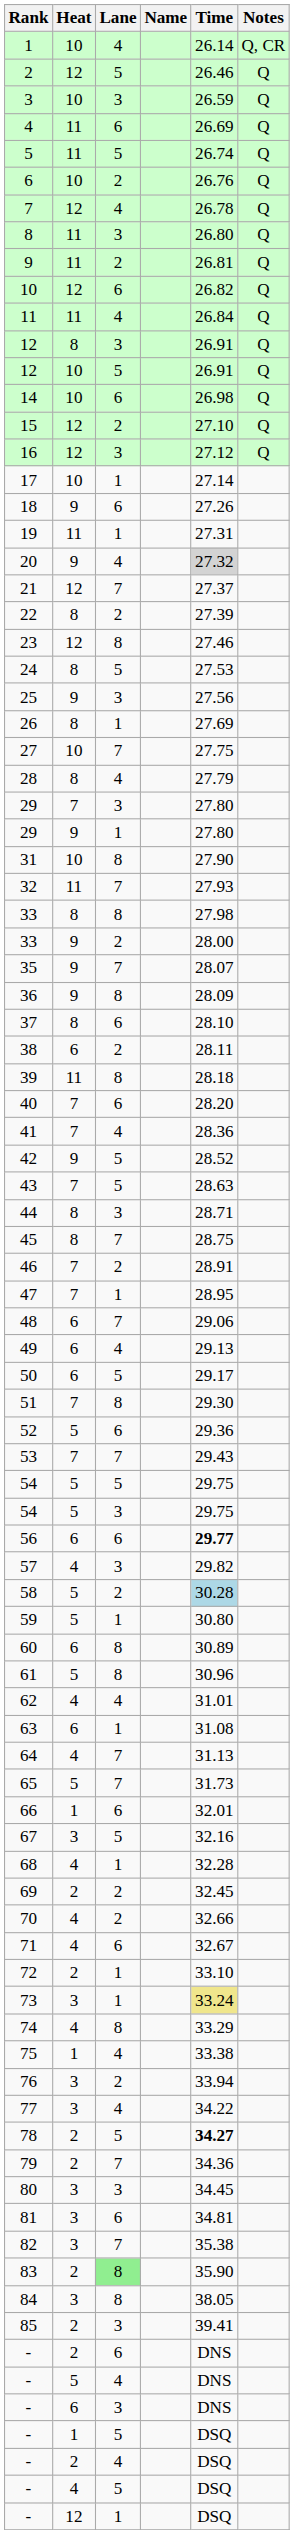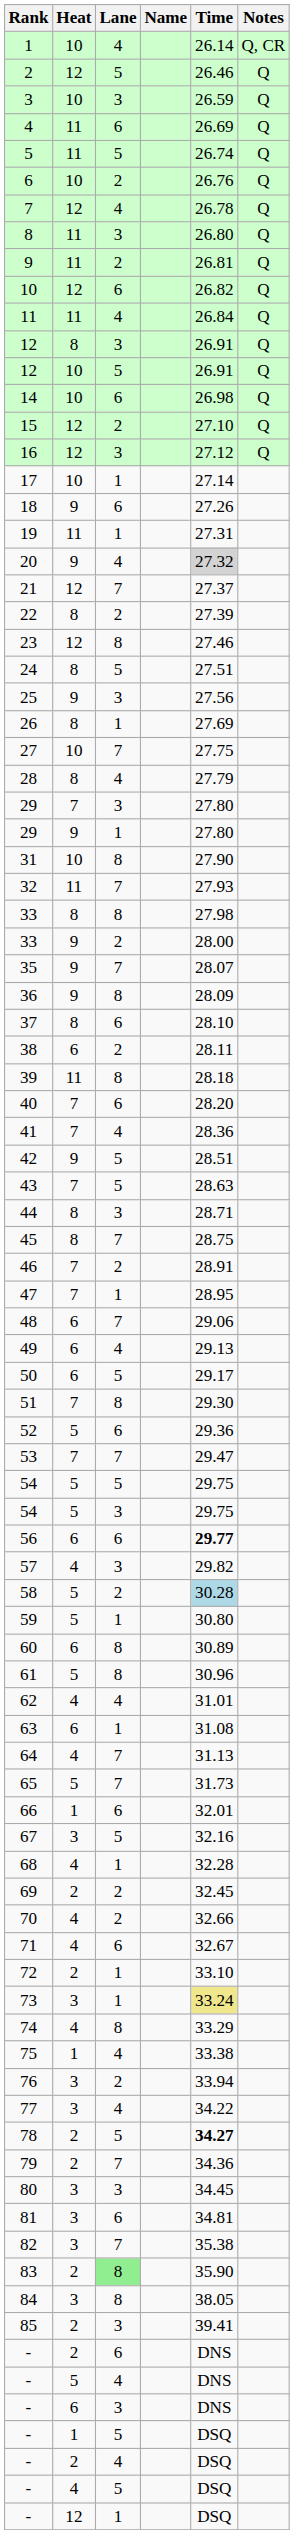 <table class="wikitable sortable" style="text-align:center">
 <tr>
 <th>Rank</th>
 <th>Heat</th>
 <th>Lane</th>
 <th>Name</th>
 <th>Time</th>
 <th>Notes</th>
 </tr>
 <tr bgcolor=ccffcc>
 <td>1</td>
 <td>10</td>
 <td>4</td>
 <td align=left></td>
 <td>26.14</td>
 <td>Q, CR</td>
 </tr>
 <tr bgcolor=ccffcc>
 <td>2</td>
 <td>12</td>
 <td>5</td>
 <td align=left></td>
 <td>26.46</td>
 <td>Q</td>
 </tr>
 <tr bgcolor=ccffcc>
 <td>3</td>
 <td>10</td>
 <td>3</td>
 <td align=left></td>
 <td>26.59</td>
 <td>Q</td>
 </tr>
 <tr bgcolor=ccffcc>
 <td>4</td>
 <td>11</td>
 <td>6</td>
 <td align=left></td>
 <td>26.69</td>
 <td>Q</td>
 </tr>
 <tr bgcolor=ccffcc>
 <td>5</td>
 <td>11</td>
 <td>5</td>
 <td align=left></td>
 <td>26.74</td>
 <td>Q</td>
 </tr>
 <tr bgcolor=ccffcc>
 <td>6</td>
 <td>10</td>
 <td>2</td>
 <td align=left></td>
 <td>26.76</td>
 <td>Q</td>
 </tr>
 <tr bgcolor=ccffcc>
 <td>7</td>
 <td>12</td>
 <td>4</td>
 <td align=left></td>
 <td>26.78</td>
 <td>Q</td>
 </tr>
 <tr bgcolor=ccffcc>
 <td>8</td>
 <td>11</td>
 <td>3</td>
 <td align=left></td>
 <td>26.80</td>
 <td>Q</td>
 </tr>
 <tr bgcolor=ccffcc>
 <td>9</td>
 <td>11</td>
 <td>2</td>
 <td align=left></td>
 <td>26.81</td>
 <td>Q</td>
 </tr>
 <tr bgcolor=ccffcc>
 <td>10</td>
 <td>12</td>
 <td>6</td>
 <td align=left></td>
 <td>26.82</td>
 <td>Q</td>
 </tr>
 <tr bgcolor=ccffcc>
 <td>11</td>
 <td>11</td>
 <td>4</td>
 <td align=left></td>
 <td>26.84</td>
 <td>Q</td>
 </tr>
 <tr bgcolor=ccffcc>
 <td>12</td>
 <td>8</td>
 <td>3</td>
 <td align=left></td>
 <td>26.91</td>
 <td>Q</td>
 </tr>
 <tr bgcolor=ccffcc>
 <td>12</td>
 <td>10</td>
 <td>5</td>
 <td align=left></td>
 <td>26.91</td>
 <td>Q</td>
 </tr>
 <tr bgcolor=ccffcc>
 <td>14</td>
 <td>10</td>
 <td>6</td>
 <td align=left></td>
 <td>26.98</td>
 <td>Q</td>
 </tr>
 <tr bgcolor=ccffcc>
 <td>15</td>
 <td>12</td>
 <td>2</td>
 <td align=left></td>
 <td>27.10</td>
 <td>Q</td>
 </tr>
 <tr bgcolor=ccffcc>
 <td>16</td>
 <td>12</td>
 <td>3</td>
 <td align=left></td>
 <td>27.12</td>
 <td>Q</td>
 </tr>
 <tr>
 <td>17</td>
 <td>10</td>
 <td>1</td>
 <td align=left></td>
 <td>27.14</td>
 <td></td>
 </tr>
 <tr>
 <td>18</td>
 <td>9</td>
 <td>6</td>
 <td align=left></td>
 <td>27.26</td>
 <td></td>
 </tr>
 <tr>
 <td>19</td>
 <td>11</td>
 <td>1</td>
 <td align=left></td>
 <td>27.31</td>
 <td></td>
 </tr>
 <tr>
 <td>20</td>
 <td>9</td>
 <td>4</td>
 <td align=left></td>
 <td style="background: lightgrey;">27.32</td>
 <td></td>
 </tr>
 <tr>
 <td>21</td>
 <td>12</td>
 <td>7</td>
 <td align=left></td>
 <td>27.37</td>
 <td></td>
 </tr>
 <tr>
 <td>22</td>
 <td>8</td>
 <td>2</td>
 <td align=left></td>
 <td>27.39</td>
 <td></td>
 </tr>
 <tr>
 <td>23</td>
 <td>12</td>
 <td>8</td>
 <td align=left></td>
 <td>27.46</td>
 <td></td>
 </tr>
 <tr>
 <td>24</td>
 <td>8</td>
 <td>5</td>
 <td align=left></td>
-<td>27.53</td>
+<td>27.51</td>
 <td></td>
 </tr>
 <tr>
 <td>25</td>
 <td>9</td>
 <td>3</td>
 <td align=left></td>
 <td>27.56</td>
 <td></td>
 </tr>
 <tr>
 <td>26</td>
 <td>8</td>
 <td>1</td>
 <td align=left></td>
 <td>27.69</td>
 <td></td>
 </tr>
 <tr>
 <td>27</td>
 <td>10</td>
 <td>7</td>
 <td align=left></td>
 <td>27.75</td>
 <td></td>
 </tr>
 <tr>
 <td>28</td>
 <td>8</td>
 <td>4</td>
 <td align=left></td>
 <td>27.79</td>
 <td></td>
 </tr>
 <tr>
 <td>29</td>
 <td>7</td>
 <td>3</td>
 <td align=left></td>
 <td>27.80</td>
 <td></td>
 </tr>
 <tr>
 <td>29</td>
 <td>9</td>
 <td>1</td>
 <td align=left></td>
 <td>27.80</td>
 <td></td>
 </tr>
 <tr>
 <td>31</td>
 <td>10</td>
 <td>8</td>
 <td align=left></td>
 <td>27.90</td>
 <td></td>
 </tr>
 <tr>
 <td>32</td>
 <td>11</td>
 <td>7</td>
 <td align=left></td>
 <td>27.93</td>
 <td></td>
 </tr>
 <tr>
 <td>33</td>
 <td>8</td>
 <td>8</td>
 <td align=left></td>
 <td>27.98</td>
 <td></td>
 </tr>
 <tr>
 <td>33</td>
 <td>9</td>
 <td>2</td>
 <td align=left></td>
 <td>28.00</td>
 <td></td>
 </tr>
 <tr>
 <td>35</td>
 <td>9</td>
 <td>7</td>
 <td align=left></td>
 <td>28.07</td>
 <td></td>
 </tr>
 <tr>
 <td>36</td>
 <td>9</td>
 <td>8</td>
 <td align=left></td>
 <td>28.09</td>
 <td></td>
 </tr>
 <tr>
 <td>37</td>
 <td>8</td>
 <td>6</td>
 <td align=left></td>
 <td>28.10</td>
 <td></td>
 </tr>
 <tr>
 <td>38</td>
 <td>6</td>
 <td>2</td>
 <td align=left></td>
 <td>28.11</td>
 <td></td>
 </tr>
 <tr>
 <td>39</td>
 <td>11</td>
 <td>8</td>
 <td align=left></td>
 <td>28.18</td>
 <td></td>
 </tr>
 <tr>
 <td>40</td>
 <td>7</td>
 <td>6</td>
 <td align=left></td>
 <td>28.20</td>
 <td></td>
 </tr>
 <tr>
 <td>41</td>
 <td>7</td>
 <td>4</td>
 <td align=left></td>
 <td>28.36</td>
 <td></td>
 </tr>
 <tr>
 <td>42</td>
 <td>9</td>
 <td>5</td>
 <td align=left></td>
-<td>28.52</td>
+<td>28.51</td>
 <td></td>
 </tr>
 <tr>
 <td>43</td>
 <td>7</td>
 <td>5</td>
 <td align=left></td>
 <td>28.63</td>
 <td></td>
 </tr>
 <tr>
 <td>44</td>
 <td>8</td>
 <td>3</td>
 <td align=left></td>
 <td>28.71</td>
 <td></td>
 </tr>
 <tr>
 <td>45</td>
 <td>8</td>
 <td>7</td>
 <td align=left></td>
 <td>28.75</td>
 <td></td>
 </tr>
 <tr>
 <td>46</td>
 <td>7</td>
 <td>2</td>
 <td align=left></td>
 <td>28.91</td>
 <td></td>
 </tr>
 <tr>
 <td>47</td>
 <td>7</td>
 <td>1</td>
 <td align=left></td>
 <td>28.95</td>
 <td></td>
 </tr>
 <tr>
 <td>48</td>
 <td>6</td>
 <td>7</td>
 <td align=left></td>
 <td>29.06</td>
 <td></td>
 </tr>
 <tr>
 <td>49</td>
 <td>6</td>
 <td>4</td>
 <td align=left></td>
 <td>29.13</td>
 <td></td>
 </tr>
 <tr>
 <td>50</td>
 <td>6</td>
 <td>5</td>
 <td align=left></td>
 <td>29.17</td>
 <td></td>
 </tr>
 <tr>
 <td>51</td>
 <td>7</td>
 <td>8</td>
 <td align=left></td>
 <td>29.30</td>
 <td></td>
 </tr>
 <tr>
 <td>52</td>
 <td>5</td>
 <td>6</td>
 <td align=left></td>
 <td>29.36</td>
 <td></td>
 </tr>
 <tr>
 <td>53</td>
 <td>7</td>
 <td>7</td>
 <td align=left></td>
-<td>29.43</td>
+<td>29.47</td>
 <td></td>
 </tr>
 <tr>
 <td>54</td>
 <td>5</td>
 <td>5</td>
 <td align=left></td>
 <td>29.75</td>
 <td></td>
 </tr>
 <tr>
 <td>54</td>
 <td>5</td>
 <td>3</td>
 <td align=left></td>
 <td>29.75</td>
 <td></td>
 </tr>
 <tr>
 <td>56</td>
 <td>6</td>
 <td>6</td>
 <td align=left></td>
 <td><strong>29.77</strong></td>
 <td></td>
 </tr>
 <tr>
 <td>57</td>
 <td>4</td>
 <td>3</td>
 <td align=left></td>
 <td>29.82</td>
 <td></td>
 </tr>
 <tr>
 <td>58</td>
 <td>5</td>
 <td>2</td>
 <td align=left></td>
 <td style="background: lightblue;">30.28</td>
 <td></td>
 </tr>
 <tr>
 <td>59</td>
 <td>5</td>
 <td>1</td>
 <td align=left></td>
 <td>30.80</td>
 <td></td>
 </tr>
 <tr>
 <td>60</td>
 <td>6</td>
 <td>8</td>
 <td align=left></td>
 <td>30.89</td>
 <td></td>
 </tr>
 <tr>
 <td>61</td>
 <td>5</td>
 <td>8</td>
 <td align=left></td>
 <td>30.96</td>
 <td></td>
 </tr>
 <tr>
 <td>62</td>
 <td>4</td>
 <td>4</td>
 <td align=left></td>
 <td>31.01</td>
 <td></td>
 </tr>
 <tr>
 <td>63</td>
 <td>6</td>
 <td>1</td>
 <td align=left></td>
 <td>31.08</td>
 <td></td>
 </tr>
 <tr>
 <td>64</td>
 <td>4</td>
 <td>7</td>
 <td align=left></td>
 <td>31.13</td>
 <td></td>
 </tr>
 <tr>
 <td>65</td>
 <td>5</td>
 <td>7</td>
 <td align=left></td>
 <td>31.73</td>
 <td></td>
 </tr>
 <tr>
 <td>66</td>
 <td>1</td>
 <td>6</td>
 <td align=left></td>
 <td>32.01</td>
 <td></td>
 </tr>
 <tr>
 <td>67</td>
 <td>3</td>
 <td>5</td>
 <td align=left></td>
 <td>32.16</td>
 <td></td>
 </tr>
 <tr>
 <td>68</td>
 <td>4</td>
 <td>1</td>
 <td align=left></td>
 <td>32.28</td>
 <td></td>
 </tr>
 <tr>
 <td>69</td>
 <td>2</td>
 <td>2</td>
 <td align=left></td>
 <td>32.45</td>
 <td></td>
 </tr>
 <tr>
 <td>70</td>
 <td>4</td>
 <td>2</td>
 <td align=left></td>
 <td>32.66</td>
 <td></td>
 </tr>
 <tr>
 <td>71</td>
 <td>4</td>
 <td>6</td>
 <td align=left></td>
 <td>32.67</td>
 <td></td>
 </tr>
 <tr>
 <td>72</td>
 <td>2</td>
 <td>1</td>
 <td align=left></td>
 <td>33.10</td>
 <td></td>
 </tr>
 <tr>
 <td>73</td>
 <td>3</td>
 <td>1</td>
 <td align=left></td>
 <td style="background: khaki;">33.24</td>
 <td></td>
 </tr>
 <tr>
 <td>74</td>
 <td>4</td>
 <td>8</td>
 <td align=left></td>
 <td>33.29</td>
 <td></td>
 </tr>
 <tr>
 <td>75</td>
 <td>1</td>
 <td>4</td>
 <td align=left></td>
 <td>33.38</td>
 <td></td>
 </tr>
 <tr>
 <td>76</td>
 <td>3</td>
 <td>2</td>
 <td align=left></td>
 <td>33.94</td>
 <td></td>
 </tr>
 <tr>
 <td>77</td>
 <td>3</td>
 <td>4</td>
 <td align=left></td>
 <td>34.22</td>
 <td></td>
 </tr>
 <tr>
 <td>78</td>
 <td>2</td>
 <td>5</td>
 <td align=left></td>
 <td><strong>34.27</strong></td>
 <td></td>
 </tr>
 <tr>
 <td>79</td>
 <td>2</td>
 <td>7</td>
 <td align=left></td>
 <td>34.36</td>
 <td></td>
 </tr>
 <tr>
 <td>80</td>
 <td>3</td>
 <td>3</td>
 <td align=left></td>
 <td>34.45</td>
 <td></td>
 </tr>
 <tr>
 <td>81</td>
 <td>3</td>
 <td>6</td>
 <td align=left></td>
 <td>34.81</td>
 <td></td>
 </tr>
 <tr>
 <td>82</td>
 <td>3</td>
 <td>7</td>
 <td align=left></td>
 <td>35.38</td>
 <td></td>
 </tr>
 <tr>
 <td>83</td>
 <td>2</td>
 <td style="background: lightgreen;">8</td>
 <td align=left></td>
 <td>35.90</td>
 <td></td>
 </tr>
 <tr>
 <td>84</td>
 <td>3</td>
 <td>8</td>
 <td align=left></td>
 <td>38.05</td>
 <td></td>
 </tr>
 <tr>
 <td>85</td>
 <td>2</td>
 <td>3</td>
 <td align=left></td>
 <td>39.41</td>
 <td></td>
 </tr>
 <tr>
 <td>-</td>
 <td>2</td>
 <td>6</td>
 <td align=left></td>
 <td>DNS</td>
 <td></td>
 </tr>
 <tr>
 <td>-</td>
 <td>5</td>
 <td>4</td>
 <td align=left></td>
 <td>DNS</td>
 <td></td>
 </tr>
 <tr>
 <td>-</td>
 <td>6</td>
 <td>3</td>
 <td align=left></td>
 <td>DNS</td>
 <td></td>
 </tr>
 <tr>
 <td>-</td>
 <td>1</td>
 <td>5</td>
 <td align=left></td>
 <td>DSQ</td>
 <td></td>
 </tr>
 <tr>
 <td>-</td>
 <td>2</td>
 <td>4</td>
 <td align=left></td>
 <td>DSQ</td>
 <td></td>
 </tr>
 <tr>
 <td>-</td>
 <td>4</td>
 <td>5</td>
 <td align=left></td>
 <td>DSQ</td>
 <td></td>
 </tr>
 <tr>
 <td>-</td>
 <td>12</td>
 <td>1</td>
 <td align=left></td>
 <td>DSQ</td>
 <td></td>
 </tr>
 </table>
